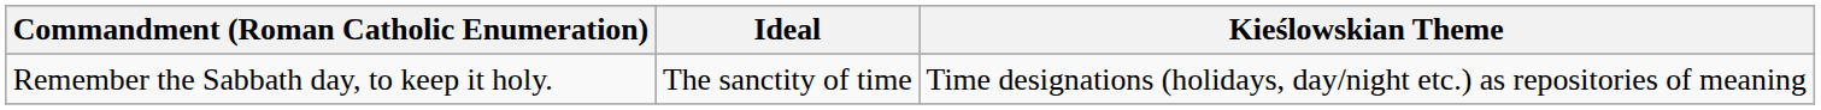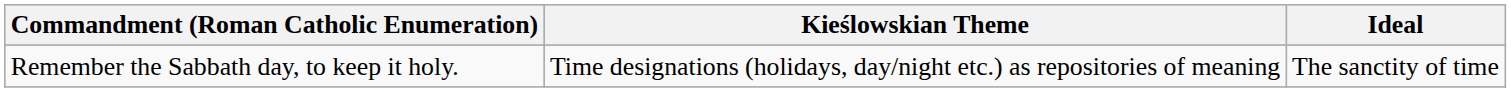 <table class="wikitable" style"font-size:85%">
 <tr>
 <th>Commandment (Roman Catholic Enumeration)</th>
+<th>Kieślowskian Theme</th>
 <th>Ideal</th>
-<th>Kieślowskian Theme</th>
 </tr>
 <tr>
 <td>Remember the Sabbath day, to keep it holy.</td>
+<td>Time designations (holidays, day/night etc.) as repositories of meaning</td>
 <td>The sanctity of time</td>
-<td>Time designations (holidays, day/night etc.) as repositories of meaning</td>
 </tr>
 </table>
